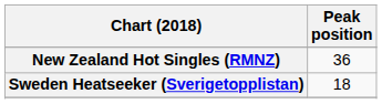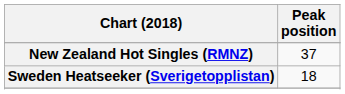 <table class="wikitable sortable plainrowheaders" style="text-align:center">
 <tr>
 <th scope="col">Chart (2018)</th>
 <th scope="col">Peak<br>position</th>
 </tr>
 <tr>
 </tr>
 <tr>
 <th scope="row">New Zealand Hot Singles (<a href='#'>RMNZ</a>)</th>
-<td>36</td>
+<td>37</td>
 </tr>
 <tr>
 <th scope="row">Sweden Heatseeker (<a href='#'>Sverigetopplistan</a>)</th>
 <td>18</td>
 </tr>
 <tr>
 </tr>
 <tr>
 </tr>
 <tr>
 </tr>
 <tr>
 </tr>
 </table>
